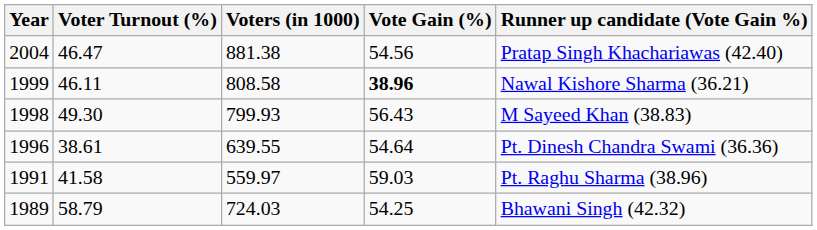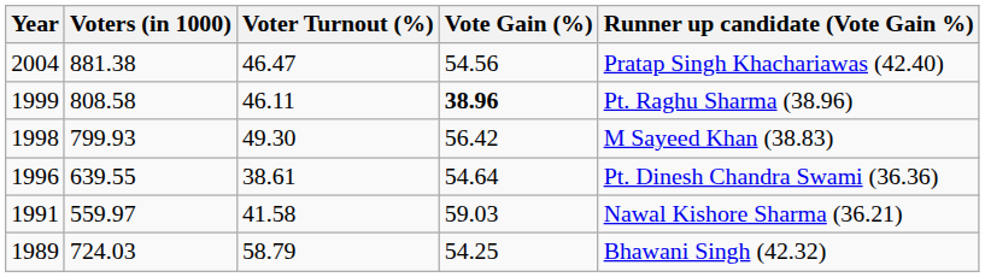 <table class="wikitable">
 <tr>
 <th>Year</th>
+<th>Voters (in 1000)</th>
 <th>Voter Turnout (%)</th>
-<th>Voters (in 1000)</th>
 <th>Vote Gain (%)</th>
 <th>Runner up candidate (Vote Gain %)</th>
 </tr>
 <tr>
 <td>2004</td>
+<td>881.38</td>
 <td>46.47</td>
-<td>881.38</td>
 <td>54.56</td>
 <td><a href='#'>Pratap Singh Khachariawas</a> (42.40)</td>
 </tr>
 <tr>
 <td>1999</td>
+<td>808.58</td>
 <td>46.11</td>
-<td>808.58</td>
 <td><strong>38.96</strong></td>
-<td><a href='#'>Nawal Kishore Sharma</a> (36.21)</td>
+<td><a href='#'>Pt. Raghu Sharma</a> (38.96)</td>
 </tr>
 <tr>
 <td>1998</td>
+<td>799.93</td>
 <td>49.30</td>
-<td>799.93</td>
-<td>56.43</td>
+<td>56.42</td>
 <td><a href='#'>M Sayeed Khan</a> (38.83)</td>
 </tr>
 <tr>
 <td>1996</td>
+<td>639.55</td>
 <td>38.61</td>
-<td>639.55</td>
 <td>54.64</td>
 <td><a href='#'>Pt. Dinesh Chandra Swami</a> (36.36)</td>
 </tr>
 <tr>
 <td>1991</td>
+<td>559.97</td>
 <td>41.58</td>
-<td>559.97</td>
 <td>59.03</td>
-<td><a href='#'>Pt. Raghu Sharma</a> (38.96)</td>
+<td><a href='#'>Nawal Kishore Sharma</a> (36.21)</td>
 </tr>
 <tr>
 <td>1989</td>
+<td>724.03</td>
 <td>58.79</td>
-<td>724.03</td>
 <td>54.25</td>
 <td><a href='#'>Bhawani Singh</a> (42.32)</td>
 </tr>
 </table>
